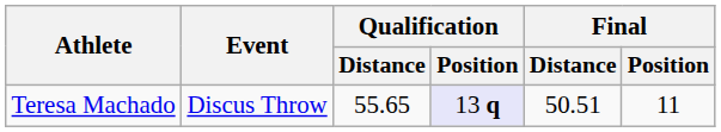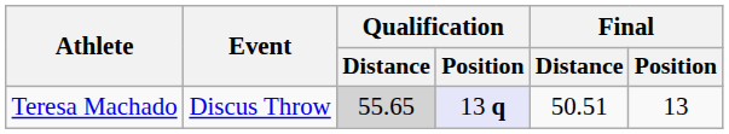 <table class=wikitable style="font-size:90%">
 <tr>
 <th rowspan="2">Athlete</th>
 <th rowspan="2">Event</th>
 <th colspan="2">Qualification</th>
 <th colspan="2">Final</th>
 </tr>
 <tr style="font-size:95%">
 <th>Distance</th>
 <th>Position</th>
 <th>Distance</th>
 <th>Position</th>
 </tr>
 <tr align=center>
 <td align=left><a href='#'>Teresa Machado</a></td>
 <td align=left><a href='#'>Discus Throw</a></td>
-<td>55.65</td>
+<td style="background: lightgrey;">55.65</td>
 <td style="background: lavender;">13 <strong>q</strong></td>
 <td>50.51</td>
-<td>11</td>
+<td>13</td>
 </tr>
 </table>
